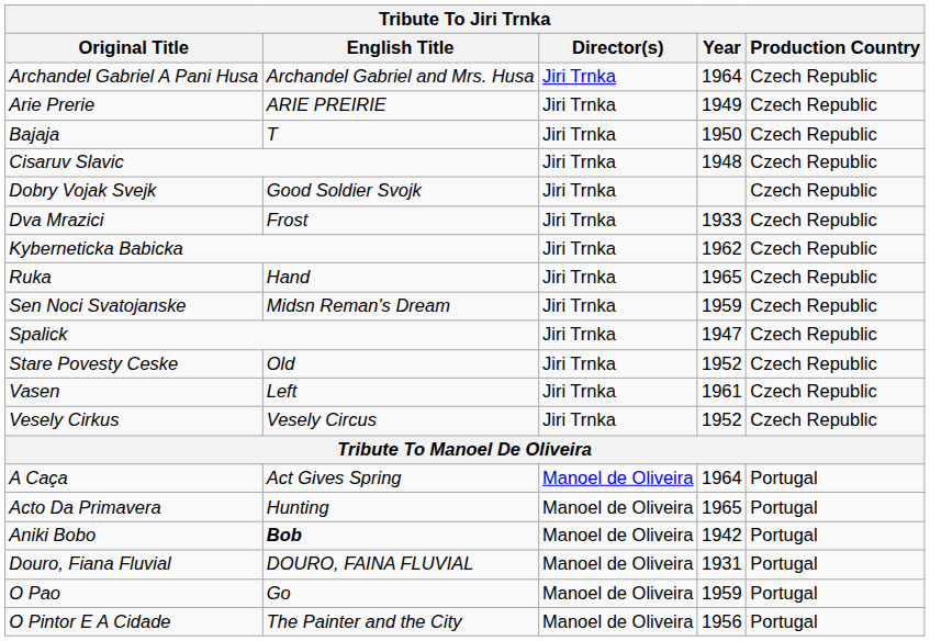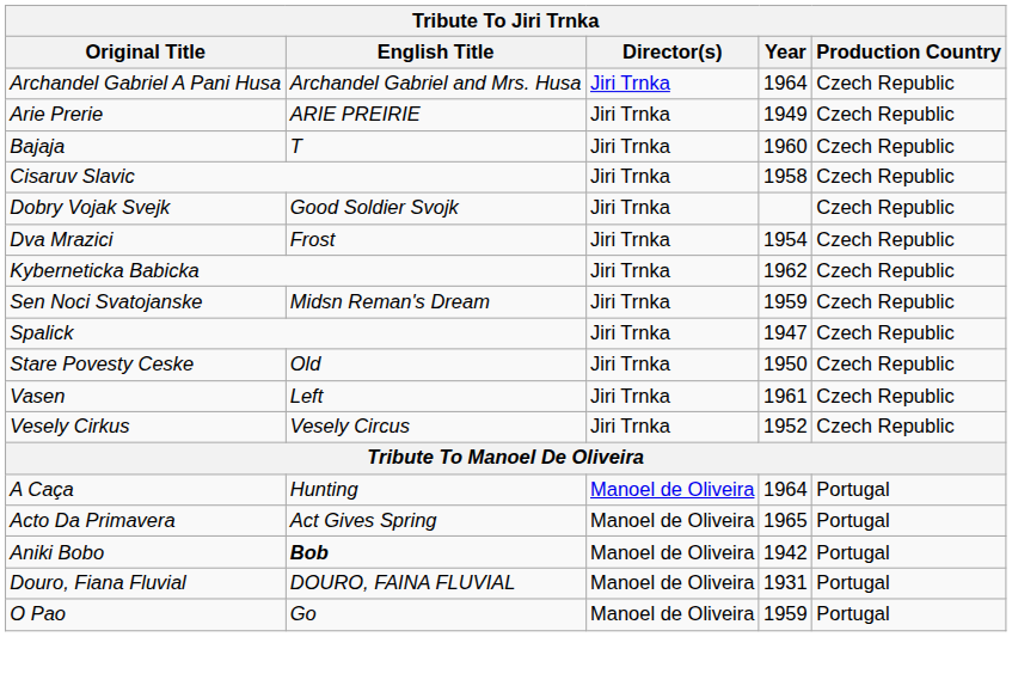 <table class="wikitable">
 <tr>
 <th colspan="5">Tribute To Jiri Trnka</th>
 </tr>
 <tr>
 <th>Original Title</th>
 <th>English Title</th>
 <th>Director(s)</th>
 <th>Year</th>
 <th>Production Country</th>
 </tr>
 <tr>
 <td><em>Archandel Gabriel A Pani Husa</em></td>
 <td><em>Archandel Gabriel and Mrs. Husa</em></td>
 <td><a href='#'>Jiri Trnka</a></td>
 <td>1964</td>
 <td>Czech Republic</td>
 </tr>
 <tr>
 <td><em>Arie Prerie</em></td>
 <td><em>ARIE PREIRIE</em></td>
 <td>Jiri Trnka</td>
 <td>1949</td>
 <td>Czech Republic</td>
 </tr>
 <tr>
 <td><em>Bajaja</em></td>
 <td><em>T</em></td>
 <td>Jiri Trnka</td>
-<td>1950</td>
+<td>1960</td>
 <td>Czech Republic</td>
 </tr>
 <tr>
 <td colspan="2"><em>Cisaruv Slavic</em></td>
 <td>Jiri Trnka</td>
-<td>1948</td>
+<td>1958</td>
 <td>Czech Republic</td>
 </tr>
 <tr>
 <td><em>Dobry Vojak Svejk</em></td>
 <td><em>Good Soldier Svojk</em></td>
 <td>Jiri Trnka</td>
 <td></td>
 <td>Czech Republic</td>
 </tr>
 <tr>
 <td><em>Dva Mrazici</em></td>
 <td><em>Frost</em></td>
 <td>Jiri Trnka</td>
-<td>1933</td>
+<td>1954</td>
 <td>Czech Republic</td>
 </tr>
 <tr>
 <td colspan="2"><em>Kyberneticka Babicka</em></td>
 <td>Jiri Trnka</td>
 <td>1962</td>
-<td>Czech Republic</td>
-</tr>
-<tr>
-<td><em>Ruka</em></td>
-<td><em>Hand</em></td>
-<td>Jiri Trnka</td>
-<td>1965</td>
 <td>Czech Republic</td>
 </tr>
 <tr>
 <td><em>Sen Noci Svatojanske</em></td>
 <td><em>Midsn Reman's Dream</em></td>
 <td>Jiri Trnka</td>
 <td>1959</td>
 <td>Czech Republic</td>
 </tr>
 <tr>
 <td colspan="2"><em>Spalick</em></td>
 <td>Jiri Trnka</td>
 <td>1947</td>
 <td>Czech Republic</td>
 </tr>
 <tr>
 <td><em>Stare Povesty Ceske</em></td>
 <td><em>Old</em></td>
 <td>Jiri Trnka</td>
-<td>1952</td>
+<td>1950</td>
 <td>Czech Republic</td>
 </tr>
 <tr>
 <td><em>Vasen</em></td>
 <td><em>Left</em></td>
 <td>Jiri Trnka</td>
 <td>1961</td>
 <td>Czech Republic</td>
 </tr>
 <tr>
 <td><em>Vesely Cirkus</em></td>
 <td><em>Vesely Circus</em></td>
 <td>Jiri Trnka</td>
 <td>1952</td>
 <td>Czech Republic</td>
 </tr>
 <tr>
 <th colspan="5"><em>Tribute To Manoel De Oliveira</em></th>
 </tr>
 <tr>
 <td><em>A Caça</em></td>
-<td><em>Act Gives Spring</em></td>
+<td><em>Hunting</em></td>
 <td><a href='#'>Manoel de Oliveira</a></td>
 <td>1964</td>
 <td>Portugal</td>
 </tr>
 <tr>
 <td><em>Acto Da Primavera</em></td>
-<td><em>Hunting</em></td>
+<td><em>Act Gives Spring</em></td>
 <td>Manoel de Oliveira</td>
 <td>1965</td>
 <td>Portugal</td>
 </tr>
 <tr>
 <td><em>Aniki Bobo</em></td>
 <td><strong><em>Bob</em></strong></td>
 <td>Manoel de Oliveira</td>
 <td>1942</td>
 <td>Portugal</td>
 </tr>
 <tr>
 <td><em>Douro, Fiana Fluvial</em></td>
 <td><em>DOURO, FAINA FLUVIAL</em></td>
 <td>Manoel de Oliveira</td>
 <td>1931</td>
 <td>Portugal</td>
 </tr>
 <tr>
 <td><em>O Pao</em></td>
 <td><em>Go</em></td>
 <td>Manoel de Oliveira</td>
 <td>1959</td>
 <td>Portugal</td>
 </tr>
-<tr>
-<td><em>O Pintor E A Cidade</em></td>
-<td><em>The Painter and the City</em></td>
-<td>Manoel de Oliveira</td>
-<td>1956</td>
-<td>Portugal</td>
-</tr>
 </table>
